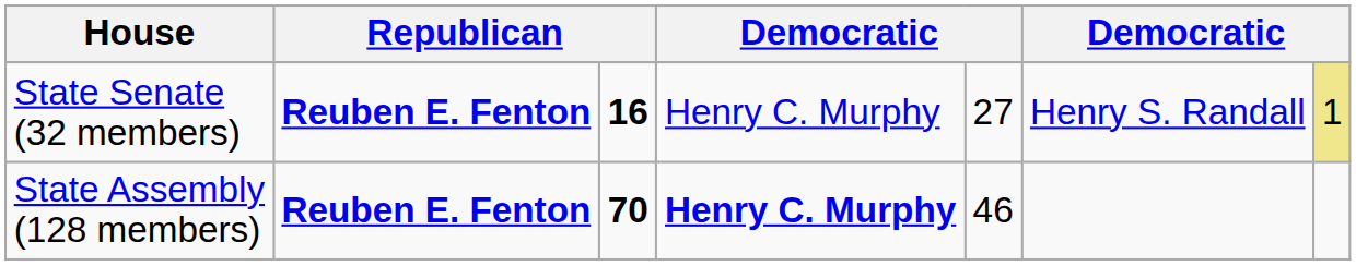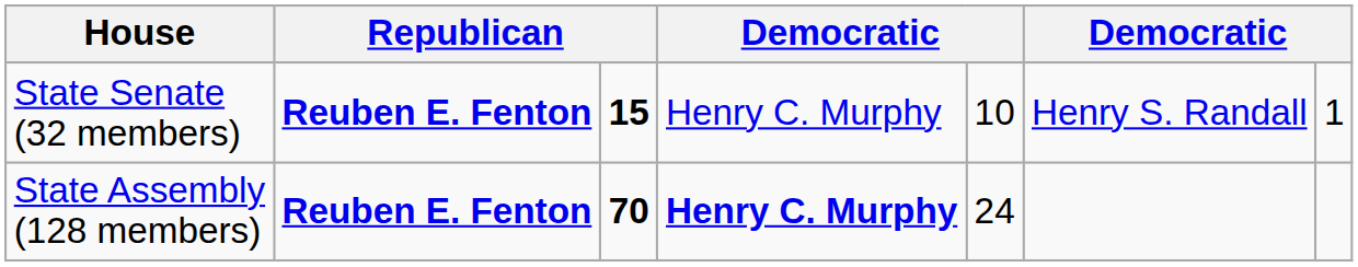 <table class=wikitable>
 <tr>
 <th>House</th>
 <th colspan="2"><a href='#'>Republican</a></th>
 <th colspan="2"><a href='#'>Democratic</a></th>
 <th colspan="2"><a href='#'>Democratic</a></th>
 </tr>
 <tr>
 <td><a href='#'>State Senate</a> <br>(32 members)</td>
 <td><strong><a href='#'>Reuben E. Fenton</a></strong></td>
-<td align="right"><strong>16</strong></td>
+<td align="right"><strong>15</strong></td>
 <td><a href='#'>Henry C. Murphy</a></td>
-<td align="right">27</td>
+<td align="right">10</td>
 <td><a href='#'>Henry S. Randall</a></td>
-<td align="right" style="background: khaki;">1</td>
+<td align="right">1</td>
 </tr>
 <tr>
 <td><a href='#'>State Assembly</a> <br>(128 members)</td>
 <td><strong><a href='#'>Reuben E. Fenton</a></strong></td>
 <td align="right"><strong>70</strong></td>
 <td><strong><a href='#'>Henry C. Murphy</a></strong></td>
-<td align="right">46</td>
+<td align="right">24</td>
 <td></td>
 <td></td>
 </tr>
 </table>
